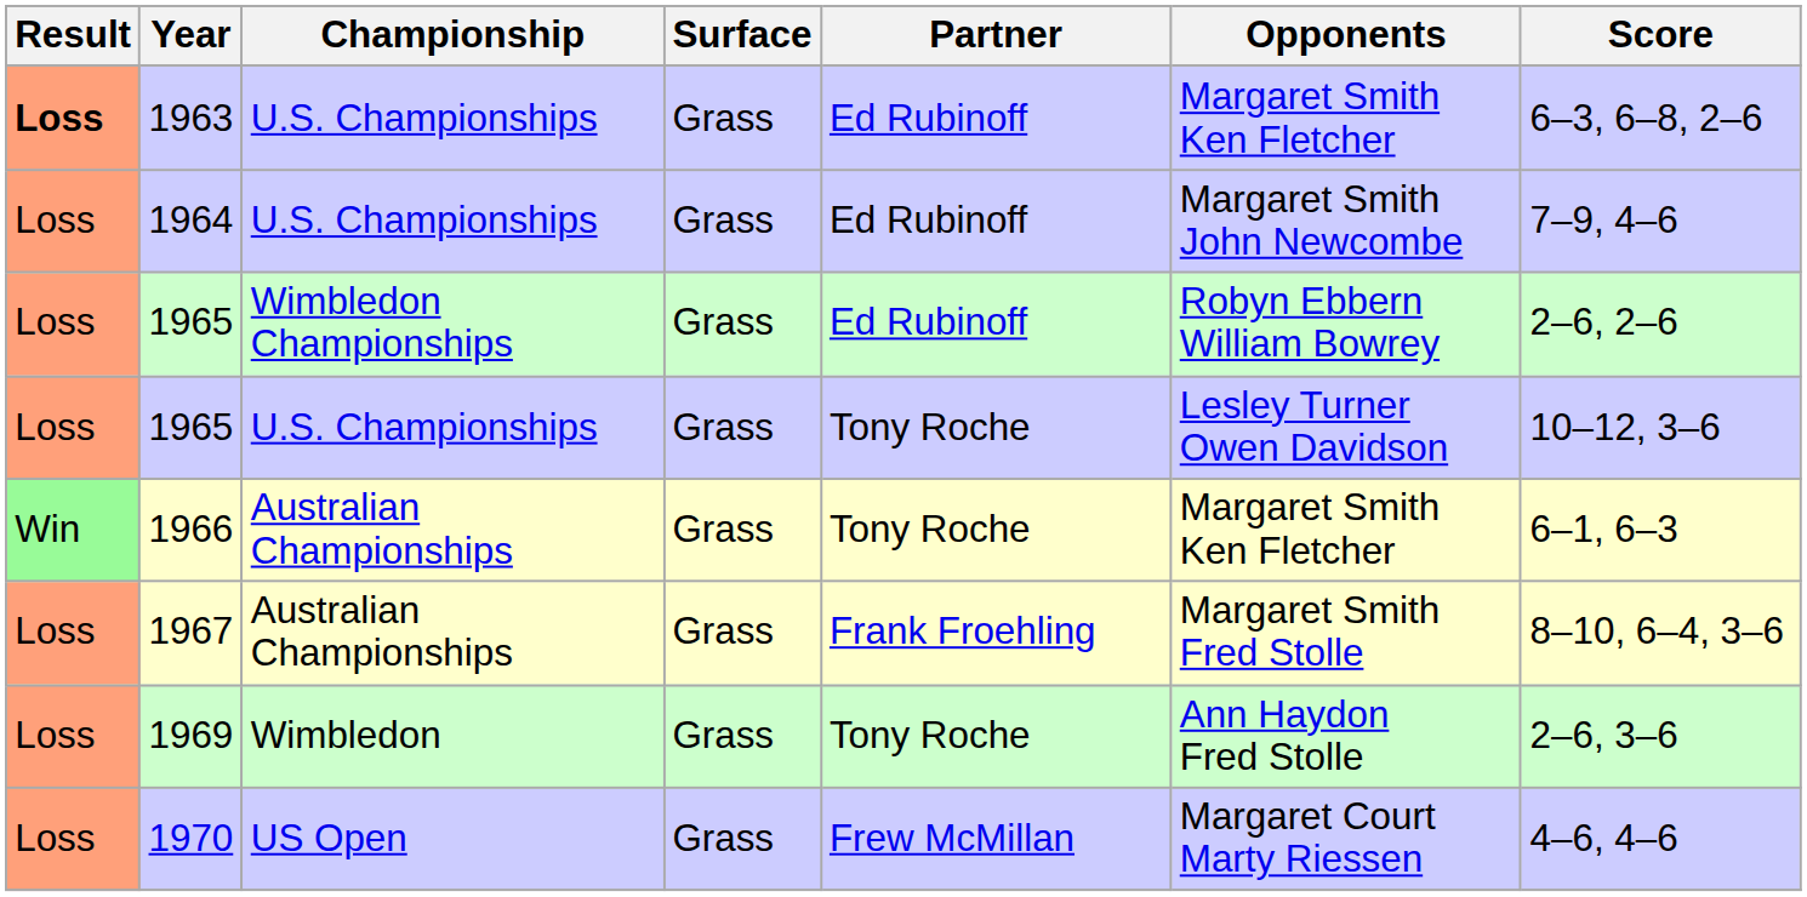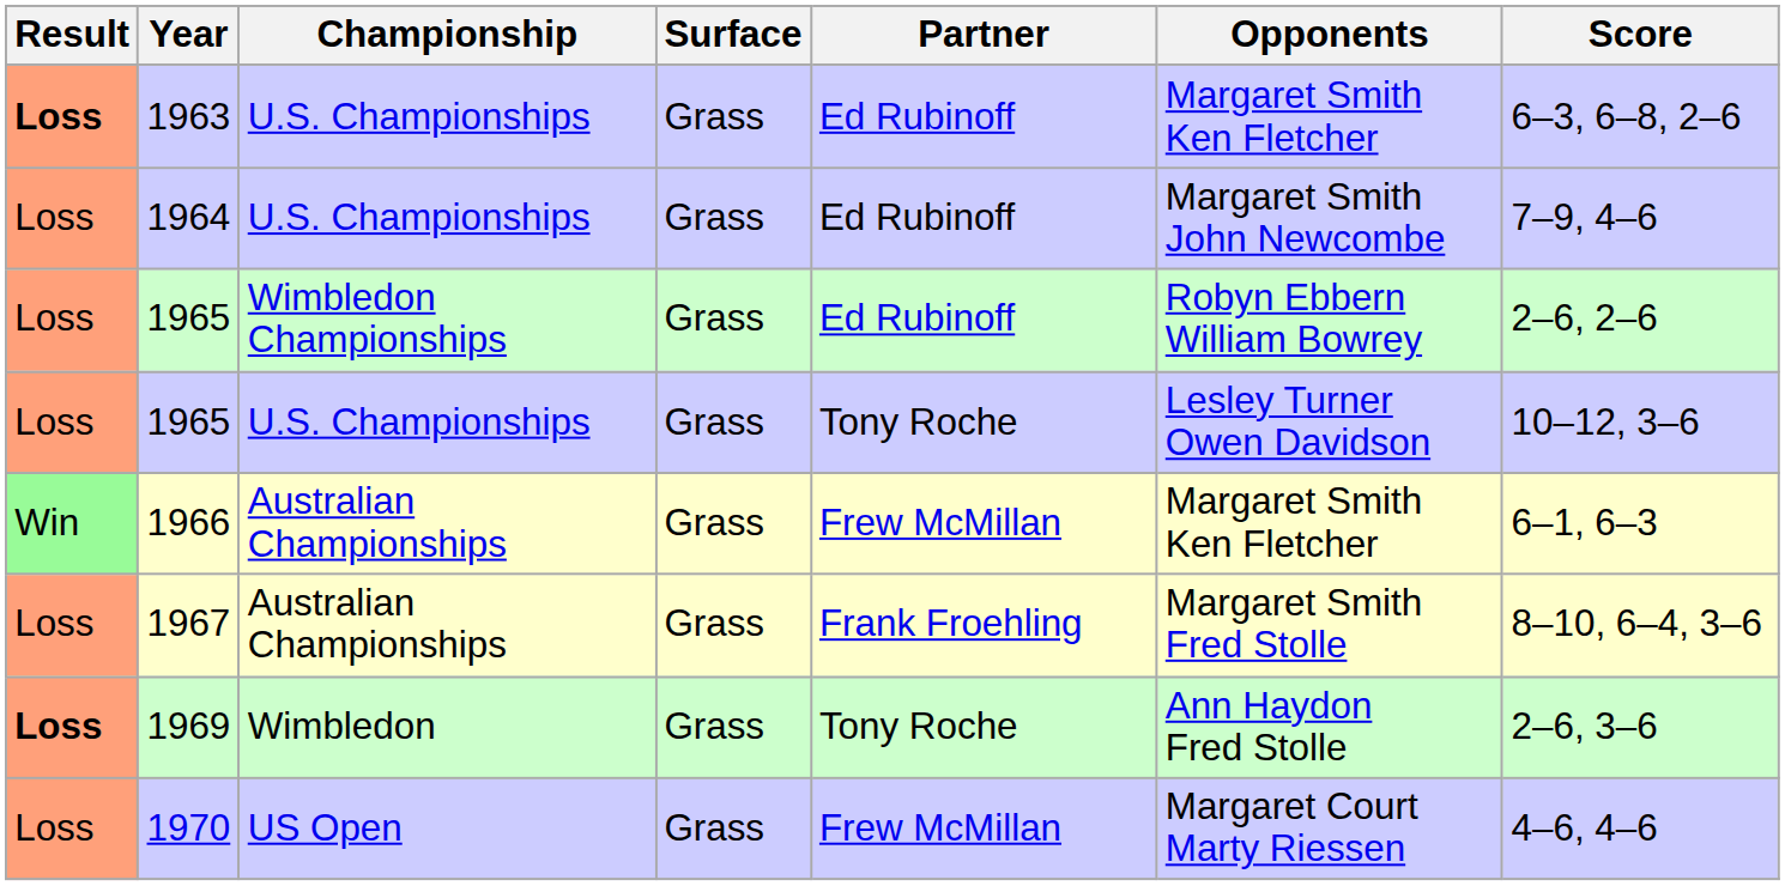 <table class="sortable wikitable">
 <tr>
 <th style="width:40px">Result</th>
 <th style="width:30px">Year</th>
 <th style="width:170px">Championship</th>
 <th style="width:50px">Surface</th>
 <th style="width:140px">Partner</th>
 <th style="width:140px">Opponents</th>
 <th style="width:110px" class="unsortable">Score</th>
 </tr>
 <tr style="background:#ccf;">
 <td style="background:#ffa07a;"><strong>Loss</strong></td>
 <td>1963</td>
 <td><a href='#'>U.S. Championships</a></td>
 <td>Grass</td>
 <td> <a href='#'>Ed Rubinoff</a></td>
 <td> <a href='#'>Margaret Smith</a><br> <a href='#'>Ken Fletcher</a></td>
 <td>6–3, 6–8, 2–6</td>
 </tr>
 <tr style="background:#ccf;">
 <td style="background:#ffa07a;">Loss</td>
 <td>1964</td>
 <td><a href='#'>U.S. Championships</a></td>
 <td>Grass</td>
 <td> Ed Rubinoff</td>
 <td> Margaret Smith<br> <a href='#'>John Newcombe</a></td>
 <td>7–9, 4–6</td>
 </tr>
 <tr style="background:#cfc;">
 <td style="background:#ffa07a;">Loss</td>
 <td>1965</td>
 <td><a href='#'>Wimbledon Championships</a></td>
 <td>Grass</td>
 <td> <a href='#'>Ed Rubinoff</a></td>
 <td> <a href='#'>Robyn Ebbern</a><br> <a href='#'>William Bowrey</a></td>
 <td>2–6, 2–6</td>
 </tr>
 <tr style="background:#ccf;">
 <td style="background:#ffa07a;">Loss</td>
 <td>1965</td>
 <td><a href='#'>U.S. Championships</a></td>
 <td>Grass</td>
 <td> Tony Roche</td>
 <td> <a href='#'>Lesley Turner</a><br> <a href='#'>Owen Davidson</a></td>
 <td>10–12, 3–6</td>
 </tr>
 <tr style="background:#ffc;">
 <td style="background:#98fb98;">Win</td>
 <td>1966</td>
 <td><a href='#'>Australian Championships</a></td>
 <td>Grass</td>
-<td> Tony Roche</td>
+<td> <a href='#'>Frew McMillan</a></td>
 <td> Margaret Smith<br> Ken Fletcher</td>
 <td>6–1, 6–3</td>
 </tr>
 <tr style="background:#ffc;">
 <td style="background:#ffa07a;">Loss</td>
 <td>1967</td>
 <td>Australian Championships</td>
 <td>Grass</td>
 <td> <a href='#'>Frank Froehling</a></td>
 <td> Margaret Smith<br> <a href='#'>Fred Stolle</a></td>
 <td>8–10, 6–4, 3–6</td>
 </tr>
 <tr style="background:#cfc;">
-<td style="background:#ffa07a;">Loss</td>
+<td style="background:#ffa07a;"><strong>Loss</strong></td>
 <td>1969</td>
 <td>Wimbledon</td>
 <td>Grass</td>
 <td> Tony Roche</td>
 <td> <a href='#'>Ann Haydon</a><br> Fred Stolle</td>
 <td>2–6, 3–6</td>
 </tr>
 <tr style="background:#ccf;">
 <td style="background:#ffa07a;">Loss</td>
 <td><a href='#'>1970</a></td>
 <td><a href='#'>US Open</a></td>
 <td>Grass</td>
 <td> <a href='#'>Frew McMillan</a></td>
 <td> Margaret Court<br> <a href='#'>Marty Riessen</a></td>
 <td>4–6, 4–6</td>
 </tr>
 </table>
